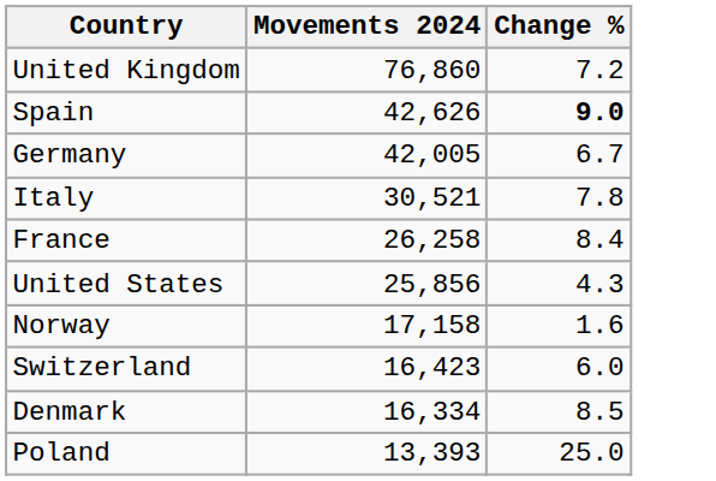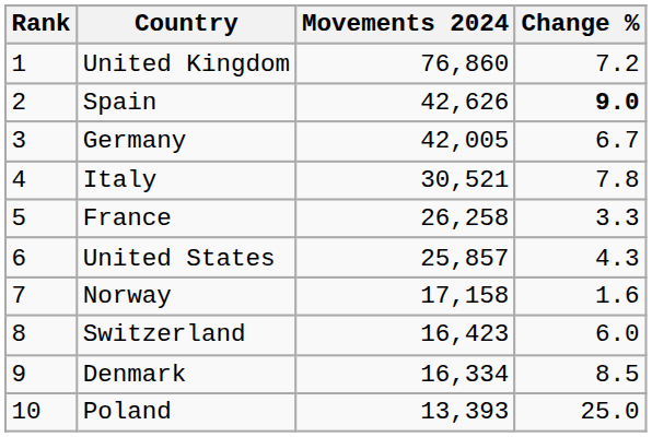 <table class="wikitable sortable" style="font-size: 85%; width:align">
 <tr style="background:lightgrey;">
+<th>Rank</th>
 <th>Country</th>
 <th>Movements 2024</th>
 <th>Change %</th>
 </tr>
 <tr>
+<td>1</td>
 <td>United Kingdom</td>
 <td style="text-align:right;">76,860</td>
 <td style="text-align:right;">7.2</td>
 </tr>
 <tr>
+<td>2</td>
 <td>Spain</td>
 <td style="text-align:right;">42,626</td>
 <td style="text-align:right;"><strong>9.0</strong></td>
 </tr>
 <tr>
+<td>3</td>
 <td>Germany</td>
 <td style="text-align:right;">42,005</td>
 <td style="text-align:right;">6.7</td>
 </tr>
 <tr>
+<td>4</td>
 <td>Italy</td>
 <td style="text-align:right;">30,521</td>
 <td style="text-align:right;">7.8</td>
 </tr>
 <tr>
+<td>5</td>
 <td>France</td>
 <td style="text-align:right;">26,258</td>
-<td style="text-align:right;">8.4</td>
+<td style="text-align:right;">3.3</td>
 </tr>
 <tr>
+<td>6</td>
 <td>United States</td>
-<td style="text-align:right;">25,856</td>
+<td style="text-align:right;">25,857</td>
 <td style="text-align:right;">4.3</td>
 </tr>
 <tr>
+<td>7</td>
 <td>Norway</td>
 <td style="text-align:right;">17,158</td>
 <td style="text-align:right;">1.6</td>
 </tr>
 <tr>
+<td>8</td>
 <td>Switzerland</td>
 <td style="text-align:right;">16,423</td>
 <td style="text-align:right;">6.0</td>
 </tr>
 <tr>
+<td>9</td>
 <td>Denmark</td>
 <td style="text-align:right;">16,334</td>
 <td style="text-align:right;">8.5</td>
 </tr>
 <tr>
+<td>10</td>
 <td>Poland</td>
 <td style="text-align:right;">13,393</td>
 <td style="text-align:right;">25.0</td>
 </tr>
 </table>
